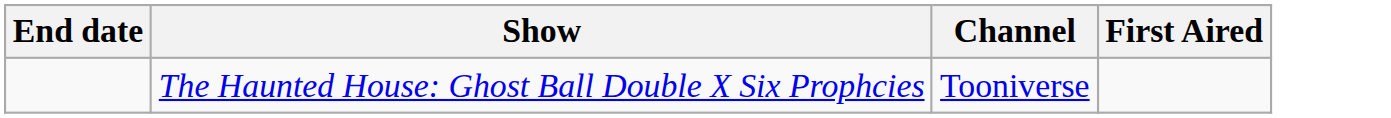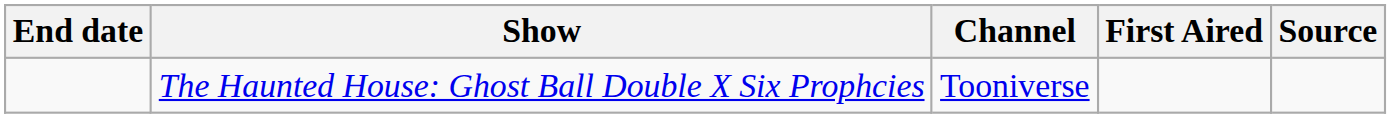 <table class="wikitable sortable">
 <tr>
 <th scope="col">End date</th>
 <th scope="col">Show</th>
 <th scope="col">Channel</th>
 <th scope="col">First Aired</th>
+<th class="unsortable" scope="col">Source</th>
 </tr>
 <tr>
 <td></td>
 <td><em><a href='#'>The Haunted House: Ghost Ball Double X Six Prophcies</a></em></td>
 <td><a href='#'>Tooniverse</a></td>
 <td></td>
+<td></td>
 </tr>
 </table>
